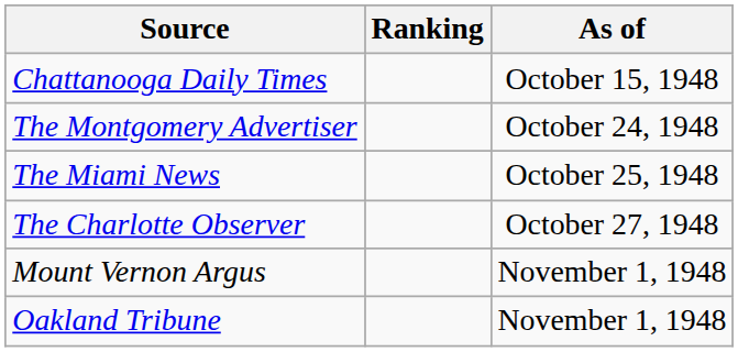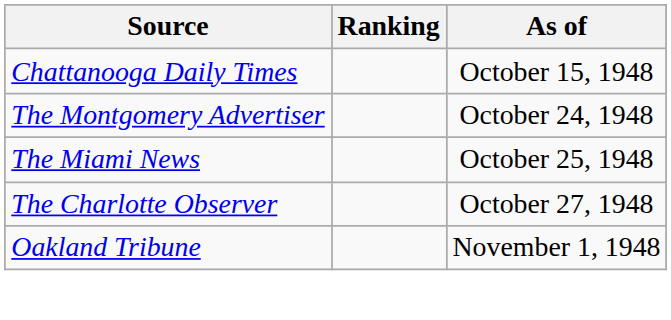 <table class="wikitable" style="text-align:center">
 <tr>
 <th>Source</th>
 <th>Ranking</th>
 <th>As of</th>
 </tr>
 <tr>
 <td align="left"><em><a href='#'>Chattanooga Daily Times</a></em></td>
 <td></td>
 <td>October 15, 1948</td>
 </tr>
 <tr>
 <td align="left"><em><a href='#'>The Montgomery Advertiser</a></em></td>
 <td></td>
 <td>October 24, 1948</td>
 </tr>
 <tr>
 <td align="left"><em><a href='#'>The Miami News</a></em></td>
 <td></td>
 <td>October 25, 1948</td>
 </tr>
 <tr>
 <td align="left"><em><a href='#'>The Charlotte Observer</a></em></td>
 <td></td>
 <td>October 27, 1948</td>
 </tr>
 <tr>
-<td align="left"><em>Mount Vernon Argus</em></td>
-<td></td>
-<td>November 1, 1948</td>
-</tr>
-<tr>
 <td align="left"><em><a href='#'>Oakland Tribune</a></em></td>
 <td></td>
 <td>November 1, 1948</td>
 </tr>
 </table>
